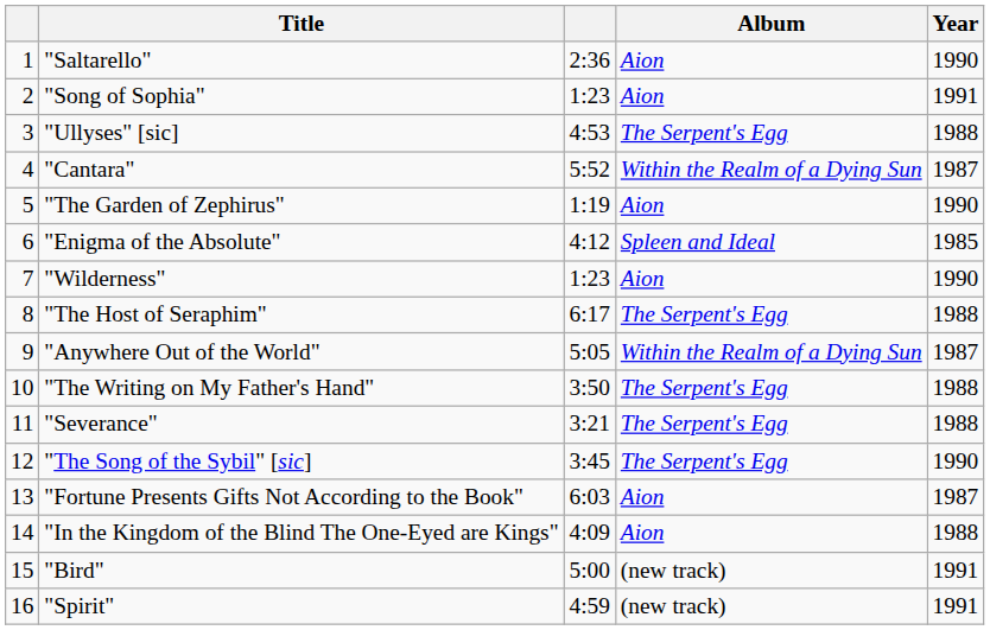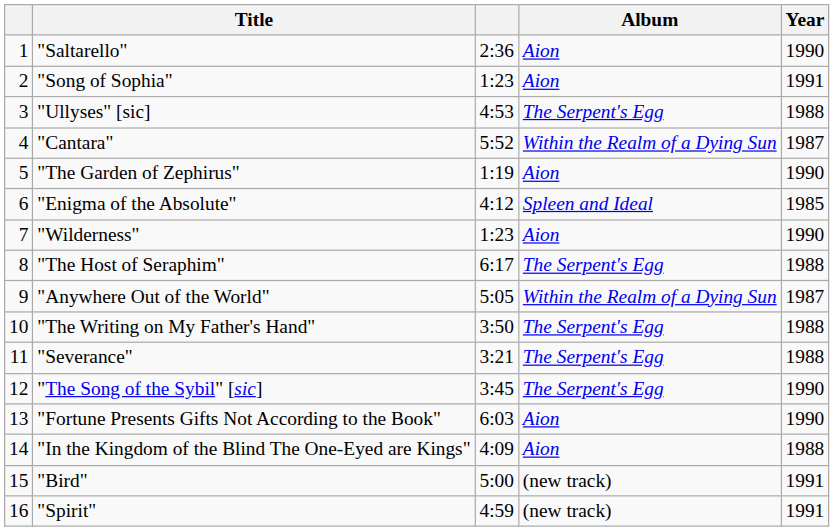 <table CLASS="wikitable">
 <tr>
 <th></th>
 <th>Title</th>
 <th></th>
 <th>Album</th>
 <th>Year</th>
 </tr>
 <tr>
 <td ALIGN="RIGHT">1</td>
 <td>"Saltarello"</td>
 <td>2:36</td>
 <td><em><a href='#'>Aion</a></em></td>
 <td>1990</td>
 </tr>
 <tr>
 <td ALIGN="RIGHT">2</td>
 <td>"Song of Sophia"</td>
 <td>1:23</td>
 <td><em><a href='#'>Aion</a></em></td>
 <td>1991</td>
 </tr>
 <tr>
 <td ALIGN="RIGHT">3</td>
 <td>"Ullyses" [sic]</td>
 <td>4:53</td>
 <td><em><a href='#'>The Serpent's Egg</a></em></td>
 <td>1988</td>
 </tr>
 <tr>
 <td ALIGN="RIGHT">4</td>
 <td>"Cantara"</td>
 <td>5:52</td>
 <td><em><a href='#'>Within the Realm of a Dying Sun</a></em></td>
 <td>1987</td>
 </tr>
 <tr>
 <td ALIGN="RIGHT">5</td>
 <td>"The Garden of Zephirus"</td>
 <td>1:19</td>
 <td><em><a href='#'>Aion</a></em></td>
 <td>1990</td>
 </tr>
 <tr>
 <td ALIGN="RIGHT">6</td>
 <td>"Enigma of the Absolute"</td>
 <td>4:12</td>
 <td><em><a href='#'>Spleen and Ideal</a></em></td>
 <td>1985</td>
 </tr>
 <tr>
 <td ALIGN="RIGHT">7</td>
 <td>"Wilderness"</td>
 <td>1:23</td>
 <td><em><a href='#'>Aion</a></em></td>
 <td>1990</td>
 </tr>
 <tr>
 <td ALIGN="RIGHT">8</td>
 <td>"The Host of Seraphim"</td>
 <td>6:17</td>
 <td><em><a href='#'>The Serpent's Egg</a></em></td>
 <td>1988</td>
 </tr>
 <tr>
 <td ALIGN="RIGHT">9</td>
 <td>"Anywhere Out of the World"</td>
 <td>5:05</td>
 <td><em><a href='#'>Within the Realm of a Dying Sun</a></em></td>
 <td>1987</td>
 </tr>
 <tr>
 <td ALIGN="RIGHT">10</td>
 <td>"The Writing on My Father's Hand"</td>
 <td>3:50</td>
 <td><em><a href='#'>The Serpent's Egg</a></em></td>
 <td>1988</td>
 </tr>
 <tr>
 <td ALIGN="RIGHT">11</td>
 <td>"Severance"</td>
 <td>3:21</td>
 <td><em><a href='#'>The Serpent's Egg</a></em></td>
 <td>1988</td>
 </tr>
 <tr>
 <td ALIGN="RIGHT">12</td>
 <td>"<a href='#'>The Song of the Sybil</a>" [<em><a href='#'>sic</a></em>]</td>
 <td>3:45</td>
 <td><em><a href='#'>The Serpent's Egg</a></em></td>
 <td>1990</td>
 </tr>
 <tr>
 <td ALIGN="RIGHT">13</td>
 <td>"Fortune Presents Gifts Not According to the Book"</td>
 <td>6:03</td>
 <td><em><a href='#'>Aion</a></em></td>
-<td>1987</td>
+<td>1990</td>
 </tr>
 <tr>
 <td ALIGN="RIGHT">14</td>
 <td>"In the Kingdom of the Blind The One-Eyed are Kings"</td>
 <td>4:09</td>
 <td><em><a href='#'>Aion</a></em></td>
 <td>1988</td>
 </tr>
 <tr>
 <td ALIGN="RIGHT">15</td>
 <td>"Bird"</td>
 <td>5:00</td>
 <td>(new track)</td>
 <td>1991</td>
 </tr>
 <tr>
 <td ALIGN="RIGHT">16</td>
 <td>"Spirit"</td>
 <td>4:59</td>
 <td>(new track)</td>
 <td>1991</td>
 </tr>
 </table>
